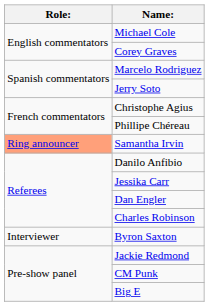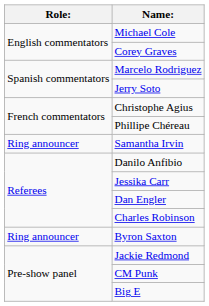 <table class=wikitable style="font-size:90%; margin: 0.5em 0 0.5em 1em; float: right; clear: right;">
 <tr>
 <th>Role:</th>
 <th>Name:</th>
 </tr>
 <tr>
 <td rowspan=2>English commentators</td>
 <td><a href='#'>Michael Cole</a></td>
 </tr>
 <tr>
 <td><a href='#'>Corey Graves</a></td>
 </tr>
 <tr>
 <td rowspan=2>Spanish commentators</td>
 <td><a href='#'>Marcelo Rodriguez</a></td>
 </tr>
 <tr>
 <td><a href='#'>Jerry Soto</a></td>
 </tr>
 <tr>
 <td rowspan=2>French commentators</td>
 <td>Christophe Agius</td>
 </tr>
 <tr>
 <td>Phillipe Chéreau</td>
 </tr>
 <tr>
-<td rowspan=1 style="background: lightsalmon;"><a href='#'>Ring announcer</a></td>
+<td rowspan=1><a href='#'>Ring announcer</a></td>
 <td><a href='#'>Samantha Irvin</a></td>
 </tr>
 <tr>
 <td rowspan=4><a href='#'>Referees</a></td>
 <td>Danilo Anfibio</td>
 </tr>
 <tr>
 <td><a href='#'>Jessika Carr</a></td>
 </tr>
 <tr>
 <td><a href='#'>Dan Engler</a></td>
 </tr>
 <tr>
 <td><a href='#'>Charles Robinson</a></td>
 </tr>
 <tr>
-<td>Interviewer</td>
+<td rowspan=1><a href='#'>Ring announcer</a></td>
 <td><a href='#'>Byron Saxton</a></td>
 </tr>
 <tr>
 <td rowspan="3">Pre-show panel</td>
 <td><a href='#'>Jackie Redmond</a></td>
 </tr>
 <tr>
 <td><a href='#'>CM Punk</a></td>
 </tr>
 <tr>
 <td><a href='#'>Big E</a></td>
 </tr>
 </table>
